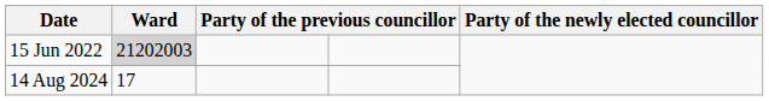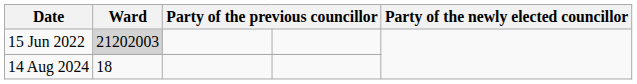 <table class="wikitable">
 <tr>
 <th>Date</th>
 <th>Ward</th>
 <th colspan=2>Party of the previous councillor</th>
 <th colspan=2>Party of the newly elected councillor</th>
 </tr>
 <tr>
 <td>15 Jun 2022</td>
 <td style="background: lightgrey;">21202003</td>
 <td></td>
 <td></td>
 </tr>
 <tr>
 </tr>
 <tr>
 <td>14 Aug 2024</td>
-<td>17</td>
+<td>18</td>
 <td></td>
 <td></td>
 </tr>
 </table>
